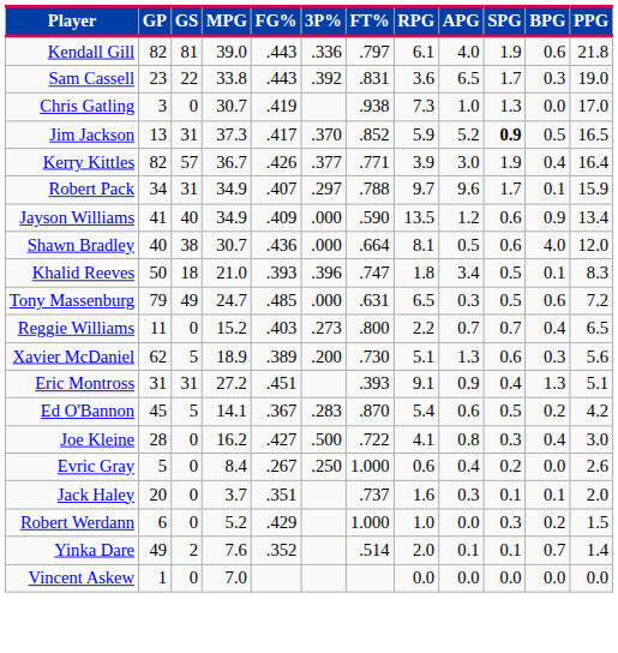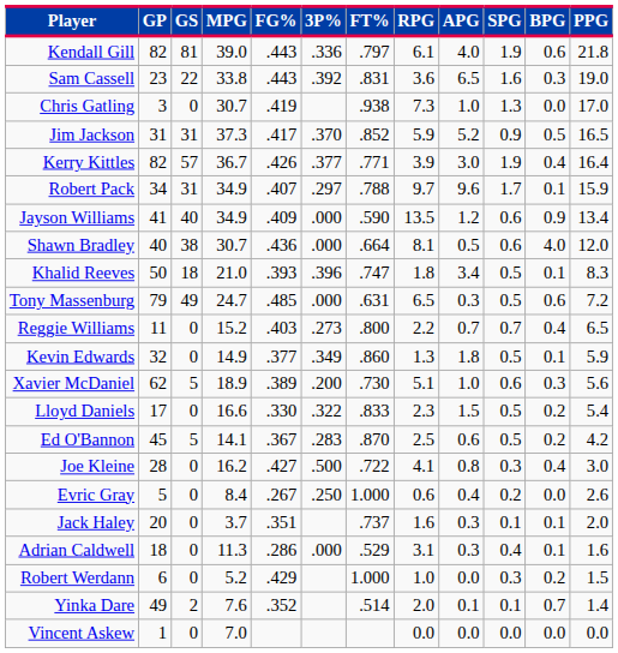 <table class="wikitable sortable" style="text-align:right;">
 <tr>
 <th style="background:#003DA5; color:#FFFFFF; border-top:#E40046 3px solid; border-bottom:#E40046 3px solid;">Player</th>
 <th style="background:#003DA5; color:#FFFFFF; border-top:#E40046 3px solid; border-bottom:#E40046 3px solid;">GP</th>
 <th style="background:#003DA5; color:#FFFFFF; border-top:#E40046 3px solid; border-bottom:#E40046 3px solid;">GS</th>
 <th style="background:#003DA5; color:#FFFFFF; border-top:#E40046 3px solid; border-bottom:#E40046 3px solid;">MPG</th>
 <th style="background:#003DA5; color:#FFFFFF; border-top:#E40046 3px solid; border-bottom:#E40046 3px solid;">FG%</th>
 <th style="background:#003DA5; color:#FFFFFF; border-top:#E40046 3px solid; border-bottom:#E40046 3px solid;">3P%</th>
 <th style="background:#003DA5; color:#FFFFFF; border-top:#E40046 3px solid; border-bottom:#E40046 3px solid;">FT%</th>
 <th style="background:#003DA5; color:#FFFFFF; border-top:#E40046 3px solid; border-bottom:#E40046 3px solid;">RPG</th>
 <th style="background:#003DA5; color:#FFFFFF; border-top:#E40046 3px solid; border-bottom:#E40046 3px solid;">APG</th>
 <th style="background:#003DA5; color:#FFFFFF; border-top:#E40046 3px solid; border-bottom:#E40046 3px solid;">SPG</th>
 <th style="background:#003DA5; color:#FFFFFF; border-top:#E40046 3px solid; border-bottom:#E40046 3px solid;">BPG</th>
 <th style="background:#003DA5; color:#FFFFFF; border-top:#E40046 3px solid; border-bottom:#E40046 3px solid;">PPG</th>
 </tr>
 <tr>
 <td><a href='#'>Kendall Gill</a></td>
 <td>82</td>
 <td>81</td>
 <td>39.0</td>
 <td>.443</td>
 <td>.336</td>
 <td>.797</td>
 <td>6.1</td>
 <td>4.0</td>
 <td>1.9</td>
 <td>0.6</td>
 <td>21.8</td>
 </tr>
 <tr>
 <td><a href='#'>Sam Cassell</a></td>
 <td>23</td>
 <td>22</td>
 <td>33.8</td>
 <td>.443</td>
 <td>.392</td>
 <td>.831</td>
 <td>3.6</td>
 <td>6.5</td>
-<td>1.7</td>
+<td>1.6</td>
 <td>0.3</td>
 <td>19.0</td>
 </tr>
 <tr>
 <td><a href='#'>Chris Gatling</a></td>
 <td>3</td>
 <td>0</td>
 <td>30.7</td>
 <td>.419</td>
 <td></td>
 <td>.938</td>
 <td>7.3</td>
 <td>1.0</td>
 <td>1.3</td>
 <td>0.0</td>
 <td>17.0</td>
 </tr>
 <tr>
 <td><a href='#'>Jim Jackson</a></td>
-<td>13</td>
+<td>31</td>
 <td>31</td>
 <td>37.3</td>
 <td>.417</td>
 <td>.370</td>
 <td>.852</td>
 <td>5.9</td>
 <td>5.2</td>
-<td><strong>0.9</strong></td>
+<td>0.9</td>
 <td>0.5</td>
 <td>16.5</td>
 </tr>
 <tr>
 <td><a href='#'>Kerry Kittles</a></td>
 <td>82</td>
 <td>57</td>
 <td>36.7</td>
 <td>.426</td>
 <td>.377</td>
 <td>.771</td>
 <td>3.9</td>
 <td>3.0</td>
 <td>1.9</td>
 <td>0.4</td>
 <td>16.4</td>
 </tr>
 <tr>
 <td><a href='#'>Robert Pack</a></td>
 <td>34</td>
 <td>31</td>
 <td>34.9</td>
 <td>.407</td>
 <td>.297</td>
 <td>.788</td>
 <td>9.7</td>
 <td>9.6</td>
 <td>1.7</td>
 <td>0.1</td>
 <td>15.9</td>
 </tr>
 <tr>
 <td><a href='#'>Jayson Williams</a></td>
 <td>41</td>
 <td>40</td>
 <td>34.9</td>
 <td>.409</td>
 <td>.000</td>
 <td>.590</td>
 <td>13.5</td>
 <td>1.2</td>
 <td>0.6</td>
 <td>0.9</td>
 <td>13.4</td>
 </tr>
 <tr>
 <td><a href='#'>Shawn Bradley</a></td>
 <td>40</td>
 <td>38</td>
 <td>30.7</td>
 <td>.436</td>
 <td>.000</td>
 <td>.664</td>
 <td>8.1</td>
 <td>0.5</td>
 <td>0.6</td>
 <td>4.0</td>
 <td>12.0</td>
 </tr>
 <tr>
 <td><a href='#'>Khalid Reeves</a></td>
 <td>50</td>
 <td>18</td>
 <td>21.0</td>
 <td>.393</td>
 <td>.396</td>
 <td>.747</td>
 <td>1.8</td>
 <td>3.4</td>
 <td>0.5</td>
 <td>0.1</td>
 <td>8.3</td>
 </tr>
 <tr>
 <td><a href='#'>Tony Massenburg</a></td>
 <td>79</td>
 <td>49</td>
 <td>24.7</td>
 <td>.485</td>
 <td>.000</td>
 <td>.631</td>
 <td>6.5</td>
 <td>0.3</td>
 <td>0.5</td>
 <td>0.6</td>
 <td>7.2</td>
 </tr>
 <tr>
 <td><a href='#'>Reggie Williams</a></td>
 <td>11</td>
 <td>0</td>
 <td>15.2</td>
 <td>.403</td>
 <td>.273</td>
 <td>.800</td>
 <td>2.2</td>
 <td>0.7</td>
 <td>0.7</td>
 <td>0.4</td>
 <td>6.5</td>
 </tr>
 <tr>
+<td><a href='#'>Kevin Edwards</a></td>
+<td>32</td>
+<td>0</td>
+<td>14.9</td>
+<td>.377</td>
+<td>.349</td>
+<td>.860</td>
+<td>1.3</td>
+<td>1.8</td>
+<td>0.5</td>
+<td>0.1</td>
+<td>5.9</td>
+</tr>
+<tr>
 <td><a href='#'>Xavier McDaniel</a></td>
 <td>62</td>
 <td>5</td>
 <td>18.9</td>
 <td>.389</td>
 <td>.200</td>
 <td>.730</td>
 <td>5.1</td>
-<td>1.3</td>
+<td>1.0</td>
 <td>0.6</td>
 <td>0.3</td>
 <td>5.6</td>
 </tr>
 <tr>
-<td><a href='#'>Eric Montross</a></td>
-<td>31</td>
-<td>31</td>
-<td>27.2</td>
-<td>.451</td>
-<td></td>
-<td>.393</td>
-<td>9.1</td>
-<td>0.9</td>
-<td>0.4</td>
-<td>1.3</td>
-<td>5.1</td>
+<td><a href='#'>Lloyd Daniels</a></td>
+<td>17</td>
+<td>0</td>
+<td>16.6</td>
+<td>.330</td>
+<td>.322</td>
+<td>.833</td>
+<td>2.3</td>
+<td>1.5</td>
+<td>0.5</td>
+<td>0.2</td>
+<td>5.4</td>
 </tr>
 <tr>
 <td><a href='#'>Ed O'Bannon</a></td>
 <td>45</td>
 <td>5</td>
 <td>14.1</td>
 <td>.367</td>
 <td>.283</td>
 <td>.870</td>
-<td>5.4</td>
+<td>2.5</td>
 <td>0.6</td>
 <td>0.5</td>
 <td>0.2</td>
 <td>4.2</td>
 </tr>
 <tr>
 <td><a href='#'>Joe Kleine</a></td>
 <td>28</td>
 <td>0</td>
 <td>16.2</td>
 <td>.427</td>
 <td>.500</td>
 <td>.722</td>
 <td>4.1</td>
 <td>0.8</td>
 <td>0.3</td>
 <td>0.4</td>
 <td>3.0</td>
 </tr>
 <tr>
 <td><a href='#'>Evric Gray</a></td>
 <td>5</td>
 <td>0</td>
 <td>8.4</td>
 <td>.267</td>
 <td>.250</td>
 <td>1.000</td>
 <td>0.6</td>
 <td>0.4</td>
 <td>0.2</td>
 <td>0.0</td>
 <td>2.6</td>
 </tr>
 <tr>
 <td><a href='#'>Jack Haley</a></td>
 <td>20</td>
 <td>0</td>
 <td>3.7</td>
 <td>.351</td>
 <td></td>
 <td>.737</td>
 <td>1.6</td>
 <td>0.3</td>
 <td>0.1</td>
 <td>0.1</td>
 <td>2.0</td>
 </tr>
 <tr>
+<td><a href='#'>Adrian Caldwell</a></td>
+<td>18</td>
+<td>0</td>
+<td>11.3</td>
+<td>.286</td>
+<td>.000</td>
+<td>.529</td>
+<td>3.1</td>
+<td>0.3</td>
+<td>0.4</td>
+<td>0.1</td>
+<td>1.6</td>
+</tr>
+<tr>
 <td><a href='#'>Robert Werdann</a></td>
 <td>6</td>
 <td>0</td>
 <td>5.2</td>
 <td>.429</td>
 <td></td>
 <td>1.000</td>
 <td>1.0</td>
 <td>0.0</td>
 <td>0.3</td>
 <td>0.2</td>
 <td>1.5</td>
 </tr>
 <tr>
 <td><a href='#'>Yinka Dare</a></td>
 <td>49</td>
 <td>2</td>
 <td>7.6</td>
 <td>.352</td>
 <td></td>
 <td>.514</td>
 <td>2.0</td>
 <td>0.1</td>
 <td>0.1</td>
 <td>0.7</td>
 <td>1.4</td>
 </tr>
 <tr>
 <td><a href='#'>Vincent Askew</a></td>
 <td>1</td>
 <td>0</td>
 <td>7.0</td>
 <td></td>
 <td></td>
 <td></td>
 <td>0.0</td>
 <td>0.0</td>
 <td>0.0</td>
 <td>0.0</td>
 <td>0.0</td>
 </tr>
 </table>
